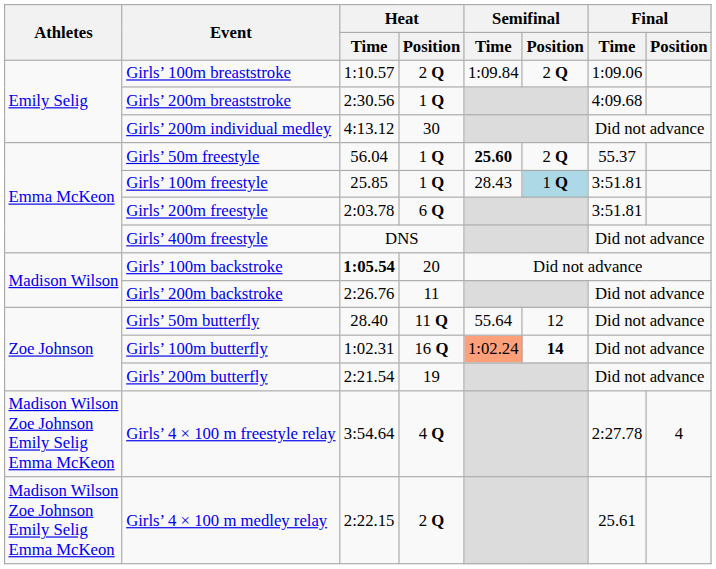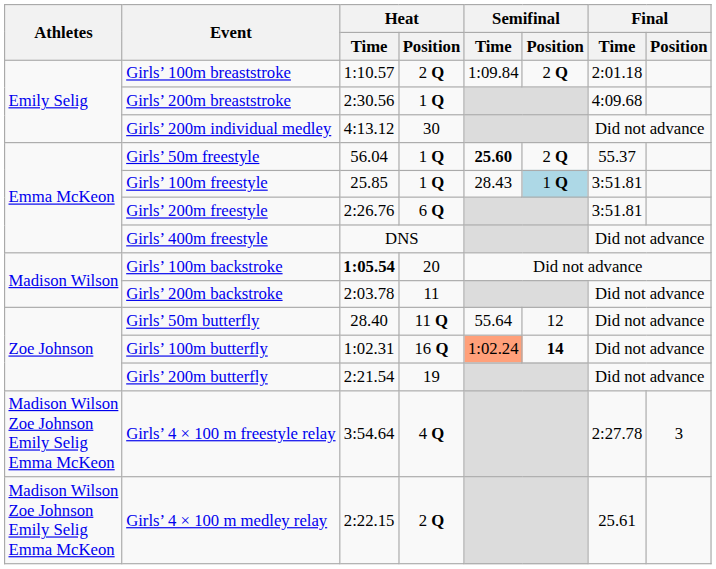 <table class="wikitable" style="font-size:90%;">
 <tr>
 <th rowspan=2>Athletes</th>
 <th rowspan=2>Event</th>
 <th colspan=2>Heat</th>
 <th colspan=2>Semifinal</th>
 <th colspan=2>Final</th>
 </tr>
 <tr>
 <th>Time</th>
 <th>Position</th>
 <th>Time</th>
 <th>Position</th>
 <th>Time</th>
 <th>Position</th>
 </tr>
 <tr>
 <td rowspan=3><a href='#'>Emily Selig</a></td>
 <td><a href='#'>Girls’ 100m breaststroke</a></td>
 <td align=center>1:10.57</td>
 <td align=center>2 <strong>Q</strong></td>
 <td align=center>1:09.84</td>
 <td align=center>2 <strong>Q</strong></td>
-<td align=center>1:09.06</td>
+<td align=center>2:01.18</td>
 <td align=center></td>
 </tr>
 <tr>
 <td><a href='#'>Girls’ 200m breaststroke</a></td>
 <td align=center>2:30.56</td>
 <td align=center>1 <strong>Q</strong></td>
 <td colspan="2" style="background:#dcdcdc;"></td>
 <td align=center>4:09.68</td>
 <td align=center></td>
 </tr>
 <tr>
 <td><a href='#'>Girls’ 200m individual medley</a></td>
 <td align=center>4:13.12</td>
 <td align=center>30</td>
 <td colspan="2" style="background:#dcdcdc;"></td>
 <td colspan="2" style="text-align:center;">Did not advance</td>
 </tr>
 <tr>
 <td rowspan=4><a href='#'>Emma McKeon</a></td>
 <td><a href='#'>Girls’ 50m freestyle</a></td>
 <td align=center>56.04</td>
 <td align=center>1 <strong>Q</strong></td>
 <td align=center><strong>25.60</strong></td>
 <td align=center>2 <strong>Q</strong></td>
 <td align=center>55.37</td>
 <td align=center></td>
 </tr>
 <tr>
 <td><a href='#'>Girls’ 100m freestyle</a></td>
 <td align=center>25.85</td>
 <td align=center>1 <strong>Q</strong></td>
 <td align=center>28.43</td>
 <td align=center style="background: lightblue;">1 <strong>Q</strong></td>
 <td align=center>3:51.81</td>
 <td align=center></td>
 </tr>
 <tr>
 <td><a href='#'>Girls’ 200m freestyle</a></td>
-<td align=center>2:03.78</td>
+<td align=center>2:26.76</td>
 <td align=center>6 <strong>Q</strong></td>
 <td colspan="2" style="background:#dcdcdc;"></td>
 <td align=center>3:51.81</td>
 <td align=center></td>
 </tr>
 <tr>
 <td><a href='#'>Girls’ 400m freestyle</a></td>
 <td colspan="2" style="text-align:center;">DNS</td>
 <td colspan="2" style="background:#dcdcdc;"></td>
 <td colspan="2" style="text-align:center;">Did not advance</td>
 </tr>
 <tr>
 <td rowspan=2><a href='#'>Madison Wilson</a></td>
 <td><a href='#'>Girls’ 100m backstroke</a></td>
 <td align=center><strong>1:05.54</strong></td>
 <td align=center>20</td>
 <td colspan="4" style="text-align:center;">Did not advance</td>
 </tr>
 <tr>
 <td><a href='#'>Girls’ 200m backstroke</a></td>
-<td align=center>2:26.76</td>
+<td align=center>2:03.78</td>
 <td align=center>11</td>
 <td colspan="2" style="background:#dcdcdc;"></td>
 <td colspan="2" style="text-align:center;">Did not advance</td>
 </tr>
 <tr>
 <td rowspan=3><a href='#'>Zoe Johnson</a></td>
 <td><a href='#'>Girls’ 50m butterfly</a></td>
 <td align=center>28.40</td>
 <td align=center>11 <strong>Q</strong></td>
 <td align=center>55.64</td>
 <td align=center>12</td>
 <td colspan="2" style="text-align:center;">Did not advance</td>
 </tr>
 <tr>
 <td><a href='#'>Girls’ 100m butterfly</a></td>
 <td align=center>1:02.31</td>
 <td align=center>16 <strong>Q</strong></td>
 <td align=center style="background: lightsalmon;">1:02.24</td>
 <td align=center><strong>14</strong></td>
 <td colspan="2" style="text-align:center;">Did not advance</td>
 </tr>
 <tr>
 <td><a href='#'>Girls’ 200m butterfly</a></td>
 <td align=center>2:21.54</td>
 <td align=center>19</td>
 <td colspan="2" style="background:#dcdcdc;"></td>
 <td colspan="2" style="text-align:center;">Did not advance</td>
 </tr>
 <tr>
 <td><a href='#'>Madison Wilson</a><br><a href='#'>Zoe Johnson</a><br><a href='#'>Emily Selig</a><br><a href='#'>Emma McKeon</a></td>
 <td><a href='#'>Girls’ 4 × 100 m freestyle relay</a></td>
 <td align=center>3:54.64</td>
 <td align=center>4 <strong>Q</strong></td>
 <td colspan="2" style="background:#dcdcdc;"></td>
 <td align=center>2:27.78</td>
-<td align=center>4</td>
+<td align=center>3</td>
 </tr>
 <tr>
 <td><a href='#'>Madison Wilson</a><br><a href='#'>Zoe Johnson</a><br><a href='#'>Emily Selig</a><br><a href='#'>Emma McKeon</a></td>
 <td><a href='#'>Girls’ 4 × 100 m medley relay</a></td>
 <td align=center>2:22.15</td>
 <td align=center>2 <strong>Q</strong></td>
 <td colspan="2" style="background:#dcdcdc;"></td>
 <td align=center>25.61</td>
 <td align=center></td>
 </tr>
 </table>
